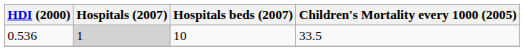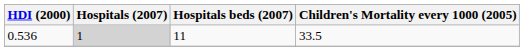 <table class="wikitable" border="1">
 <tr>
 <th><a href='#'>HDI</a> (2000)</th>
 <th>Hospitals (2007)</th>
 <th>Hospitals beds (2007)</th>
 <th>Children's Mortality every 1000 (2005)</th>
 </tr>
 <tr>
 <td>0.536</td>
 <td style="background: lightgrey;">1</td>
-<td>10</td>
+<td>11</td>
 <td>33.5</td>
 </tr>
 <tr>
 </tr>
 </table>
